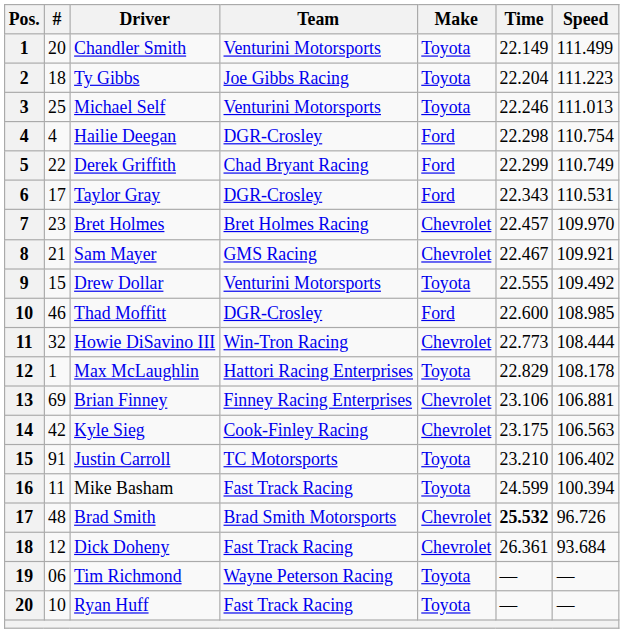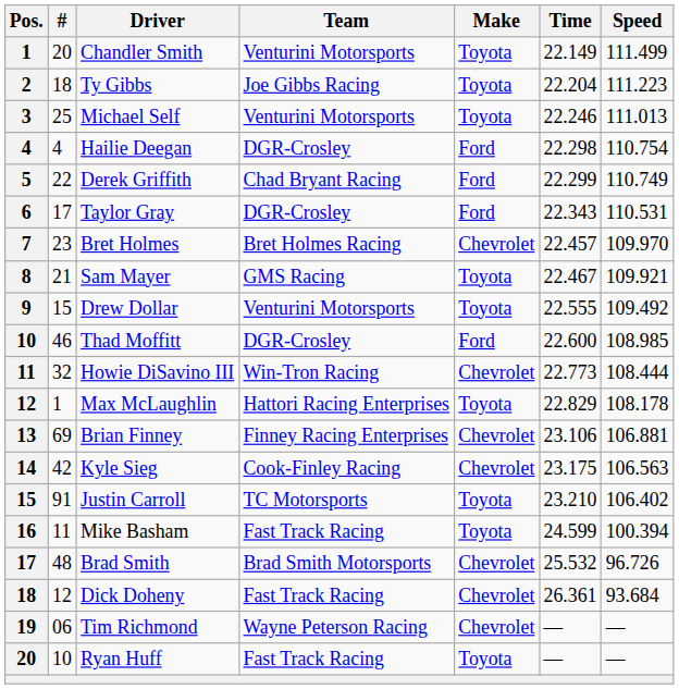 <table class="wikitable" style="font-size:95%">
 <tr>
 <th>Pos.</th>
 <th>#</th>
 <th>Driver</th>
 <th>Team</th>
 <th>Make</th>
 <th>Time</th>
 <th>Speed</th>
 </tr>
 <tr>
 <th>1</th>
 <td>20</td>
 <td><a href='#'>Chandler Smith</a></td>
 <td><a href='#'>Venturini Motorsports</a></td>
 <td><a href='#'>Toyota</a></td>
 <td>22.149</td>
 <td>111.499</td>
 </tr>
 <tr>
 <th>2</th>
 <td>18</td>
 <td><a href='#'>Ty Gibbs</a></td>
 <td><a href='#'>Joe Gibbs Racing</a></td>
 <td><a href='#'>Toyota</a></td>
 <td>22.204</td>
 <td>111.223</td>
 </tr>
 <tr>
 <th>3</th>
 <td>25</td>
 <td><a href='#'>Michael Self</a></td>
 <td><a href='#'>Venturini Motorsports</a></td>
 <td><a href='#'>Toyota</a></td>
 <td>22.246</td>
 <td>111.013</td>
 </tr>
 <tr>
 <th>4</th>
 <td>4</td>
 <td><a href='#'>Hailie Deegan</a></td>
 <td><a href='#'>DGR-Crosley</a></td>
 <td><a href='#'>Ford</a></td>
 <td>22.298</td>
 <td>110.754</td>
 </tr>
 <tr>
 <th>5</th>
 <td>22</td>
 <td><a href='#'>Derek Griffith</a></td>
 <td><a href='#'>Chad Bryant Racing</a></td>
 <td><a href='#'>Ford</a></td>
 <td>22.299</td>
 <td>110.749</td>
 </tr>
 <tr>
 <th>6</th>
 <td>17</td>
 <td><a href='#'>Taylor Gray</a></td>
 <td><a href='#'>DGR-Crosley</a></td>
 <td><a href='#'>Ford</a></td>
 <td>22.343</td>
 <td>110.531</td>
 </tr>
 <tr>
 <th>7</th>
 <td>23</td>
 <td><a href='#'>Bret Holmes</a></td>
 <td><a href='#'>Bret Holmes Racing</a></td>
 <td><a href='#'>Chevrolet</a></td>
 <td>22.457</td>
 <td>109.970</td>
 </tr>
 <tr>
 <th>8</th>
 <td>21</td>
 <td><a href='#'>Sam Mayer</a></td>
 <td><a href='#'>GMS Racing</a></td>
-<td><a href='#'>Chevrolet</a></td>
+<td><a href='#'>Toyota</a></td>
 <td>22.467</td>
 <td>109.921</td>
 </tr>
 <tr>
 <th>9</th>
 <td>15</td>
 <td><a href='#'>Drew Dollar</a></td>
 <td><a href='#'>Venturini Motorsports</a></td>
 <td><a href='#'>Toyota</a></td>
 <td>22.555</td>
 <td>109.492</td>
 </tr>
 <tr>
 <th>10</th>
 <td>46</td>
 <td><a href='#'>Thad Moffitt</a></td>
 <td><a href='#'>DGR-Crosley</a></td>
 <td><a href='#'>Ford</a></td>
 <td>22.600</td>
 <td>108.985</td>
 </tr>
 <tr>
 <th>11</th>
 <td>32</td>
 <td><a href='#'>Howie DiSavino III</a></td>
 <td><a href='#'>Win-Tron Racing</a></td>
 <td><a href='#'>Chevrolet</a></td>
 <td>22.773</td>
 <td>108.444</td>
 </tr>
 <tr>
 <th>12</th>
 <td>1</td>
 <td><a href='#'>Max McLaughlin</a></td>
 <td><a href='#'>Hattori Racing Enterprises</a></td>
 <td><a href='#'>Toyota</a></td>
 <td>22.829</td>
 <td>108.178</td>
 </tr>
 <tr>
 <th>13</th>
 <td>69</td>
 <td><a href='#'>Brian Finney</a></td>
 <td><a href='#'>Finney Racing Enterprises</a></td>
 <td><a href='#'>Chevrolet</a></td>
 <td>23.106</td>
 <td>106.881</td>
 </tr>
 <tr>
 <th>14</th>
 <td>42</td>
 <td><a href='#'>Kyle Sieg</a></td>
 <td><a href='#'>Cook-Finley Racing</a></td>
 <td><a href='#'>Chevrolet</a></td>
 <td>23.175</td>
 <td>106.563</td>
 </tr>
 <tr>
 <th>15</th>
 <td>91</td>
 <td><a href='#'>Justin Carroll</a></td>
 <td><a href='#'>TC Motorsports</a></td>
 <td><a href='#'>Toyota</a></td>
 <td>23.210</td>
 <td>106.402</td>
 </tr>
 <tr>
 <th>16</th>
 <td>11</td>
 <td>Mike Basham</td>
 <td><a href='#'>Fast Track Racing</a></td>
 <td><a href='#'>Toyota</a></td>
 <td>24.599</td>
 <td>100.394</td>
 </tr>
 <tr>
 <th>17</th>
 <td>48</td>
 <td><a href='#'>Brad Smith</a></td>
 <td><a href='#'>Brad Smith Motorsports</a></td>
 <td><a href='#'>Chevrolet</a></td>
-<td><strong>25.532</strong></td>
+<td>25.532</td>
 <td>96.726</td>
 </tr>
 <tr>
 <th>18</th>
 <td>12</td>
 <td><a href='#'>Dick Doheny</a></td>
 <td><a href='#'>Fast Track Racing</a></td>
 <td><a href='#'>Chevrolet</a></td>
 <td>26.361</td>
 <td>93.684</td>
 </tr>
 <tr>
 <th>19</th>
 <td>06</td>
 <td><a href='#'>Tim Richmond</a></td>
 <td><a href='#'>Wayne Peterson Racing</a></td>
-<td><a href='#'>Toyota</a></td>
+<td><a href='#'>Chevrolet</a></td>
 <td>—</td>
 <td>—</td>
 </tr>
 <tr>
 <th>20</th>
 <td>10</td>
 <td><a href='#'>Ryan Huff</a></td>
 <td><a href='#'>Fast Track Racing</a></td>
 <td><a href='#'>Toyota</a></td>
 <td>—</td>
 <td>—</td>
 </tr>
 <tr>
 <th colspan="7"></th>
 </tr>
 </table>
